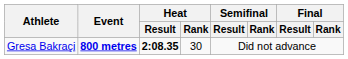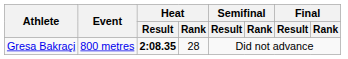 <table class=wikitable style=font-size:90%>
 <tr>
 <th rowspan=2>Athlete</th>
 <th rowspan=2>Event</th>
 <th colspan=2>Heat</th>
 <th colspan=2>Semifinal</th>
 <th colspan=2>Final</th>
 </tr>
 <tr style=font-size:95%>
 <th>Result</th>
 <th>Rank</th>
 <th>Result</th>
 <th>Rank</th>
 <th>Result</th>
 <th>Rank</th>
 </tr>
 <tr align=center>
 <td align=left><a href='#'>Gresa Bakraçi</a></td>
-<td align=left><strong><a href='#'>800 metres</a></strong></td>
+<td align=left><a href='#'>800 metres</a></td>
 <td><strong>2:08.35</strong></td>
-<td>30</td>
+<td>28</td>
 <td colspan=4>Did not advance</td>
 </tr>
 </table>
